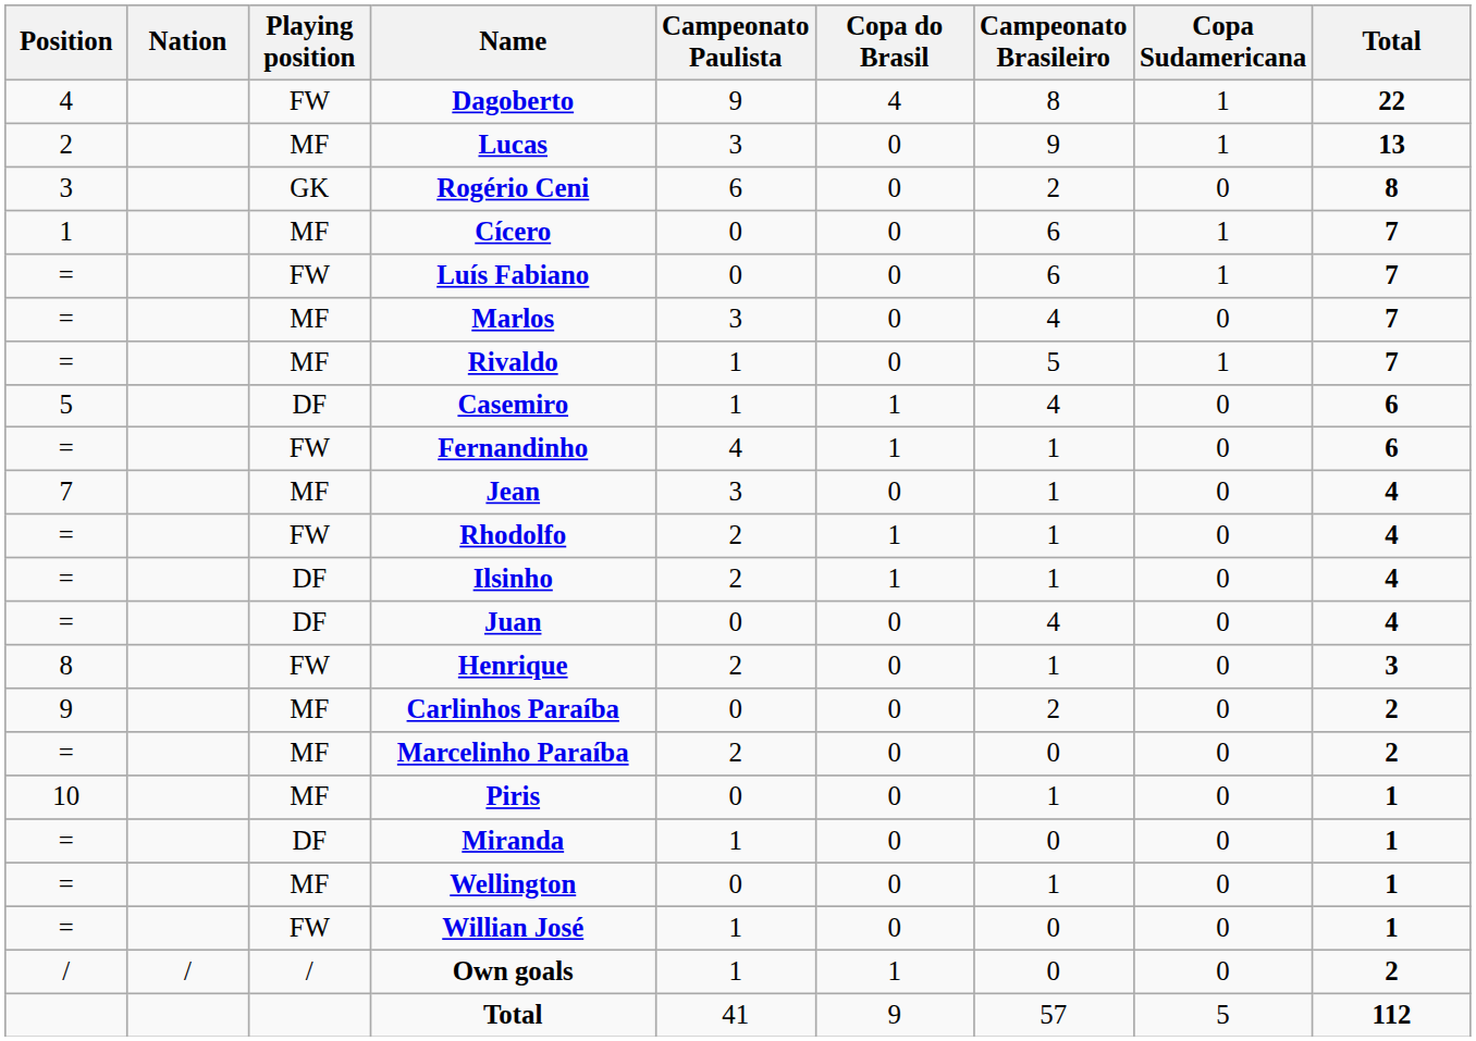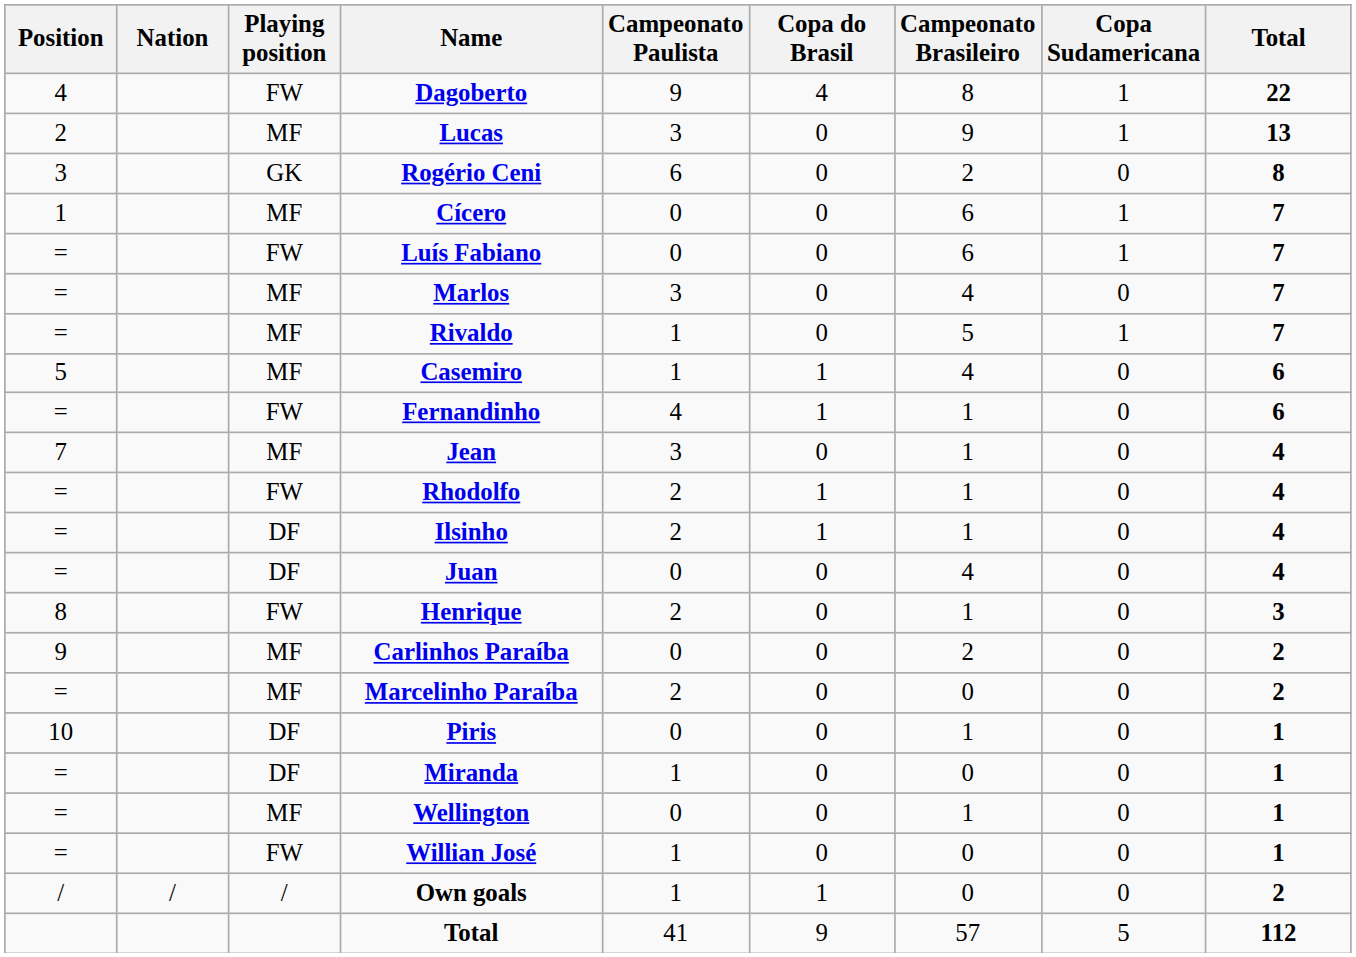 <table class="wikitable" style="font-size: 93%; text-align: center;">
 <tr>
 <th width=60>Position</th>
 <th width=60>Nation</th>
 <th width=60>Playing position</th>
 <th width=150>Name</th>
 <th width=80>Campeonato Paulista</th>
 <th width=80>Copa do Brasil</th>
 <th width=80>Campeonato Brasileiro</th>
 <th width=80>Copa Sudamericana</th>
 <th width=80>Total</th>
 </tr>
 <tr>
 <td>4</td>
 <td></td>
 <td>FW</td>
 <td><strong><a href='#'>Dagoberto</a></strong></td>
 <td>9</td>
 <td>4</td>
 <td>8</td>
 <td>1</td>
 <td><strong>22</strong></td>
 </tr>
 <tr>
 <td>2</td>
 <td></td>
 <td>MF</td>
 <td><strong><a href='#'>Lucas</a></strong></td>
 <td>3</td>
 <td>0</td>
 <td>9</td>
 <td>1</td>
 <td><strong>13</strong></td>
 </tr>
 <tr>
 <td>3</td>
 <td></td>
 <td>GK</td>
 <td><strong><a href='#'>Rogério Ceni</a></strong></td>
 <td>6</td>
 <td>0</td>
 <td>2</td>
 <td>0</td>
 <td><strong>8</strong></td>
 </tr>
 <tr>
 <td>1</td>
 <td></td>
 <td>MF</td>
 <td><strong><a href='#'>Cícero</a></strong></td>
 <td>0</td>
 <td>0</td>
 <td>6</td>
 <td>1</td>
 <td><strong>7</strong></td>
 </tr>
 <tr>
 <td>=</td>
 <td></td>
 <td>FW</td>
 <td><strong><a href='#'>Luís Fabiano</a></strong></td>
 <td>0</td>
 <td>0</td>
 <td>6</td>
 <td>1</td>
 <td><strong>7</strong></td>
 </tr>
 <tr>
 <td>=</td>
 <td></td>
 <td>MF</td>
 <td><strong><a href='#'>Marlos</a></strong></td>
 <td>3</td>
 <td>0</td>
 <td>4</td>
 <td>0</td>
 <td><strong>7</strong></td>
 </tr>
 <tr>
 <td>=</td>
 <td></td>
 <td>MF</td>
 <td><strong><a href='#'>Rivaldo</a></strong></td>
 <td>1</td>
 <td>0</td>
 <td>5</td>
 <td>1</td>
 <td><strong>7</strong></td>
 </tr>
 <tr>
 <td>5</td>
 <td></td>
-<td>DF</td>
+<td>MF</td>
 <td><strong><a href='#'>Casemiro</a></strong></td>
 <td>1</td>
 <td>1</td>
 <td>4</td>
 <td>0</td>
 <td><strong>6</strong></td>
 </tr>
 <tr>
 <td>=</td>
 <td></td>
 <td>FW</td>
 <td><strong><a href='#'>Fernandinho</a></strong></td>
 <td>4</td>
 <td>1</td>
 <td>1</td>
 <td>0</td>
 <td><strong>6</strong></td>
 </tr>
 <tr>
 <td>7</td>
 <td></td>
 <td>MF</td>
 <td><strong><a href='#'>Jean</a></strong></td>
 <td>3</td>
 <td>0</td>
 <td>1</td>
 <td>0</td>
 <td><strong>4</strong></td>
 </tr>
 <tr>
 <td>=</td>
 <td></td>
 <td>FW</td>
 <td><strong><a href='#'>Rhodolfo</a></strong></td>
 <td>2</td>
 <td>1</td>
 <td>1</td>
 <td>0</td>
 <td><strong>4</strong></td>
 </tr>
 <tr>
 <td>=</td>
 <td></td>
 <td>DF</td>
 <td><strong><a href='#'>Ilsinho</a></strong></td>
 <td>2</td>
 <td>1</td>
 <td>1</td>
 <td>0</td>
 <td><strong>4</strong></td>
 </tr>
 <tr>
 <td>=</td>
 <td></td>
 <td>DF</td>
 <td><strong><a href='#'>Juan</a></strong></td>
 <td>0</td>
 <td>0</td>
 <td>4</td>
 <td>0</td>
 <td><strong>4</strong></td>
 </tr>
 <tr>
 <td>8</td>
 <td></td>
 <td>FW</td>
 <td><strong><a href='#'>Henrique</a></strong></td>
 <td>2</td>
 <td>0</td>
 <td>1</td>
 <td>0</td>
 <td><strong>3</strong></td>
 </tr>
 <tr>
 <td>9</td>
 <td></td>
 <td>MF</td>
 <td><strong><a href='#'>Carlinhos Paraíba</a></strong></td>
 <td>0</td>
 <td>0</td>
 <td>2</td>
 <td>0</td>
 <td><strong>2</strong></td>
 </tr>
 <tr>
 <td>=</td>
 <td></td>
 <td>MF</td>
 <td><strong><a href='#'>Marcelinho Paraíba</a></strong></td>
 <td>2</td>
 <td>0</td>
 <td>0</td>
 <td>0</td>
 <td><strong>2</strong></td>
 </tr>
 <tr>
 <td>10</td>
 <td></td>
-<td>MF</td>
+<td>DF</td>
 <td><strong><a href='#'>Piris</a></strong></td>
 <td>0</td>
 <td>0</td>
 <td>1</td>
 <td>0</td>
 <td><strong>1</strong></td>
 </tr>
 <tr>
 <td>=</td>
 <td></td>
 <td>DF</td>
 <td><strong><a href='#'>Miranda</a></strong></td>
 <td>1</td>
 <td>0</td>
 <td>0</td>
 <td>0</td>
 <td><strong>1</strong></td>
 </tr>
 <tr>
 <td>=</td>
 <td></td>
 <td>MF</td>
 <td><strong><a href='#'>Wellington</a></strong></td>
 <td>0</td>
 <td>0</td>
 <td>1</td>
 <td>0</td>
 <td><strong>1</strong></td>
 </tr>
 <tr>
 <td>=</td>
 <td></td>
 <td>FW</td>
 <td><strong><a href='#'>Willian José</a></strong></td>
 <td>1</td>
 <td>0</td>
 <td>0</td>
 <td>0</td>
 <td><strong>1</strong></td>
 </tr>
 <tr>
 <td>/</td>
 <td>/</td>
 <td>/</td>
 <td><strong>Own goals</strong></td>
 <td>1</td>
 <td>1</td>
 <td>0</td>
 <td>0</td>
 <td><strong>2</strong></td>
 </tr>
 <tr>
 <td></td>
 <td></td>
 <td></td>
 <td><strong>Total</strong></td>
 <td>41</td>
 <td>9</td>
 <td>57</td>
 <td>5</td>
 <td><strong>112</strong></td>
 </tr>
 </table>
